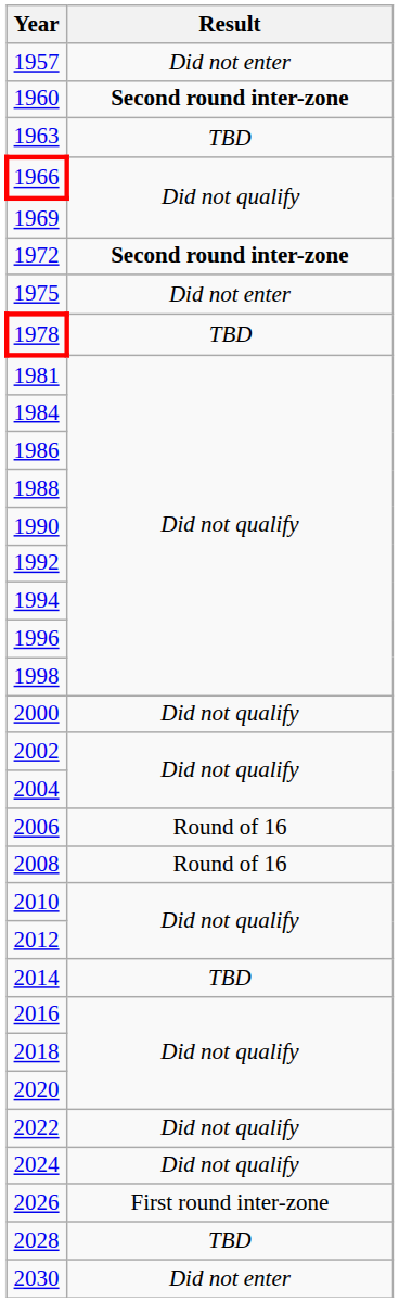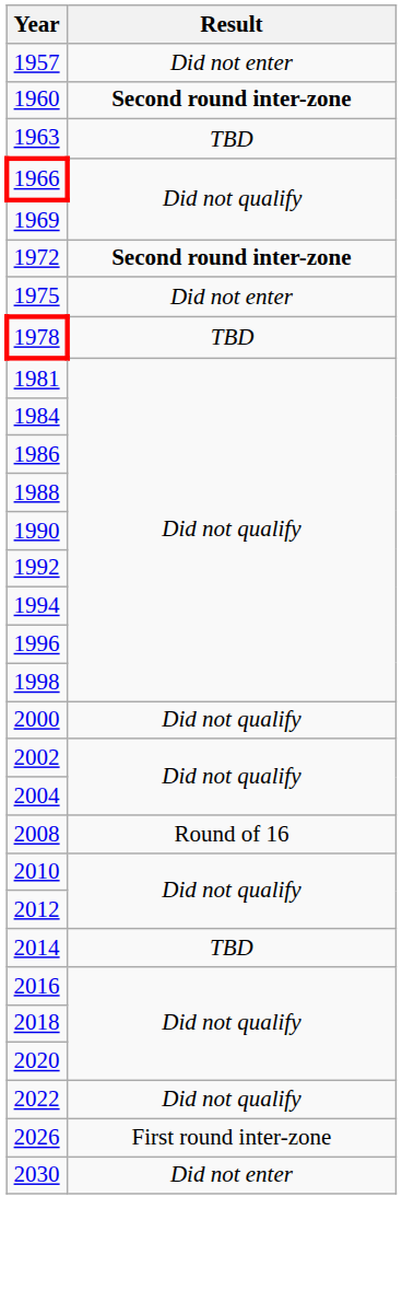 <table class="wikitable" style="text-align: center; font-size:90%">
 <tr>
 <th>Year</th>
 <th style="width:200px">Result</th>
 </tr>
 <tr>
 <td> <a href='#'>1957</a></td>
 <td><em>Did not enter</em></td>
 </tr>
 <tr>
 <td> <a href='#'>1960</a></td>
 <td><strong> Second round inter-zone</strong></td>
 </tr>
 <tr>
 <td> <a href='#'>1963</a></td>
 <td><em>TBD</em></td>
 </tr>
 <tr>
 <td style="border: 3px solid red"> <a href='#'>1966</a></td>
 <td rowspan="2"><em>Did not qualify</em></td>
 </tr>
 <tr>
 <td> <a href='#'>1969</a></td>
 </tr>
 <tr>
 <td> <a href='#'>1972</a></td>
 <td><strong> Second round inter-zone</strong></td>
 </tr>
 <tr>
 <td> <a href='#'>1975</a></td>
 <td><em>Did not enter</em></td>
 </tr>
 <tr>
 <td style="border: 3px solid red"> <a href='#'>1978</a></td>
 <td><em>TBD</em></td>
 </tr>
 <tr>
 <td> <a href='#'>1981</a></td>
 <td rowspan="9"><em>Did not qualify</em></td>
 </tr>
 <tr>
 <td> <a href='#'>1984</a></td>
 </tr>
 <tr>
 <td> <a href='#'>1986</a></td>
 </tr>
 <tr>
 <td> <a href='#'>1988</a></td>
 </tr>
 <tr>
 <td> <a href='#'>1990</a></td>
 </tr>
 <tr>
 <td> <a href='#'>1992</a></td>
 </tr>
 <tr>
 <td> <a href='#'>1994</a></td>
 </tr>
 <tr>
 <td> <a href='#'>1996</a></td>
 </tr>
 <tr>
 <td> <a href='#'>1998</a></td>
 </tr>
 <tr>
 <td> <a href='#'>2000</a></td>
 <td><em>Did not qualify</em></td>
 </tr>
 <tr>
 <td> <a href='#'>2002</a></td>
 <td rowspan="2"><em>Did not qualify</em></td>
 </tr>
 <tr>
 <td> <a href='#'>2004</a></td>
 </tr>
 <tr>
-<td> <a href='#'>2006</a></td>
-<td>Round of 16</td>
-</tr>
-<tr>
 <td> <a href='#'>2008</a></td>
 <td>Round of 16</td>
 </tr>
 <tr>
 <td> <a href='#'>2010</a></td>
 <td rowspan="2"><em>Did not qualify</em></td>
 </tr>
 <tr>
 <td> <a href='#'>2012</a></td>
 </tr>
 <tr>
 <td> <a href='#'>2014</a></td>
 <td><em>TBD</em></td>
 </tr>
 <tr>
 <td> <a href='#'>2016</a></td>
 <td rowspan="3"><em>Did not qualify</em></td>
 </tr>
 <tr>
 <td> <a href='#'>2018</a></td>
 </tr>
 <tr>
 <td> <a href='#'>2020</a></td>
 </tr>
 <tr>
 <td> <a href='#'>2022</a></td>
 <td><em>Did not qualify</em></td>
 </tr>
 <tr>
-<td> <a href='#'>2024</a></td>
-<td><em>Did not qualify</em></td>
-</tr>
-<tr>
 <td> <a href='#'>2026</a></td>
 <td>First round inter-zone</td>
-</tr>
-<tr>
-<td> <a href='#'>2028</a></td>
-<td><em>TBD</em></td>
 </tr>
 <tr>
 <td> <a href='#'>2030</a></td>
 <td><em>Did not enter</em></td>
 </tr>
 </table>
